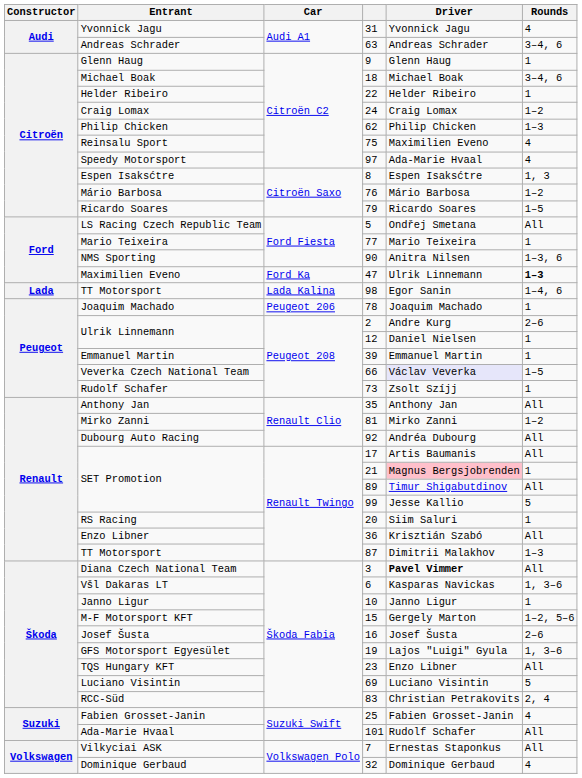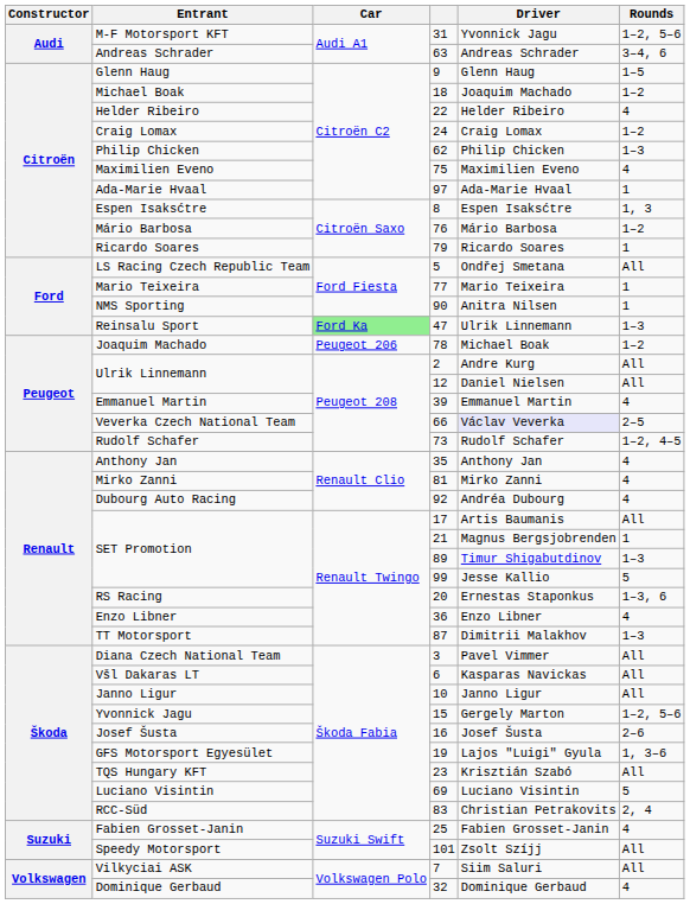 <table class="wikitable" style="font-size:85%;">
 <tr>
 <th>Constructor</th>
 <th>Entrant</th>
 <th>Car</th>
 <th></th>
 <th>Driver</th>
 <th>Rounds</th>
 </tr>
 <tr>
 <th rowspan=2><a href='#'>Audi</a></th>
-<td> Yvonnick Jagu</td>
+<td> M-F Motorsport KFT</td>
 <td rowspan=2><a href='#'>Audi A1</a></td>
 <td>31</td>
 <td> Yvonnick Jagu</td>
-<td>4</td>
+<td>1–2, 5–6</td>
 </tr>
 <tr>
 <td> Andreas Schrader</td>
 <td>63</td>
 <td> Andreas Schrader</td>
 <td>3–4, 6</td>
 </tr>
 <tr>
 <th rowspan=10><a href='#'>Citroën</a></th>
 <td> Glenn Haug</td>
 <td rowspan=7><a href='#'>Citroën C2</a></td>
 <td>9</td>
 <td> Glenn Haug</td>
-<td>1</td>
+<td>1–5</td>
 </tr>
 <tr>
 <td> Michael Boak</td>
 <td>18</td>
-<td> Michael Boak</td>
-<td>3–4, 6</td>
+<td> Joaquim Machado</td>
+<td>1–2</td>
 </tr>
 <tr>
 <td> Helder Ribeiro</td>
 <td>22</td>
 <td> Helder Ribeiro</td>
-<td>1</td>
+<td>4</td>
 </tr>
 <tr>
 <td> Craig Lomax</td>
 <td>24</td>
 <td> Craig Lomax</td>
 <td>1–2</td>
 </tr>
 <tr>
 <td> Philip Chicken</td>
 <td>62</td>
 <td> Philip Chicken</td>
 <td>1–3</td>
 </tr>
 <tr>
-<td> Reinsalu Sport</td>
+<td> Maximilien Eveno</td>
 <td>75</td>
 <td> Maximilien Eveno</td>
 <td>4</td>
 </tr>
 <tr>
-<td> Speedy Motorsport</td>
+<td> Ada-Marie Hvaal</td>
 <td>97</td>
 <td> Ada-Marie Hvaal</td>
-<td>4</td>
+<td>1</td>
 </tr>
 <tr>
 <td> Espen Isaksćtre</td>
 <td rowspan=3><a href='#'>Citroën Saxo</a></td>
 <td>8</td>
 <td> Espen Isaksćtre</td>
 <td>1, 3</td>
 </tr>
 <tr>
 <td> Mário Barbosa</td>
 <td>76</td>
 <td> Mário Barbosa</td>
 <td>1–2</td>
 </tr>
 <tr>
 <td> Ricardo Soares</td>
 <td>79</td>
 <td> Ricardo Soares</td>
-<td>1–5</td>
+<td>1</td>
 </tr>
 <tr>
 <th rowspan=4><a href='#'>Ford</a></th>
 <td> LS Racing Czech Republic Team</td>
 <td rowspan=3><a href='#'>Ford Fiesta</a></td>
 <td>5</td>
 <td> Ondřej Smetana</td>
 <td>All</td>
 </tr>
 <tr>
 <td> Mario Teixeira</td>
 <td>77</td>
 <td> Mario Teixeira</td>
 <td>1</td>
 </tr>
 <tr>
 <td> NMS Sporting</td>
 <td>90</td>
 <td> Anitra Nilsen</td>
-<td>1–3, 6</td>
+<td>1</td>
 </tr>
 <tr>
-<td> Maximilien Eveno</td>
-<td><a href='#'>Ford Ka</a></td>
+<td> Reinsalu Sport</td>
+<td style="background: lightgreen;"><a href='#'>Ford Ka</a></td>
 <td>47</td>
 <td> Ulrik Linnemann</td>
-<td><strong>1–3</strong></td>
-</tr>
-<tr>
-<th><a href='#'>Lada</a></th>
-<td> TT Motorsport</td>
-<td><a href='#'>Lada Kalina</a></td>
-<td>98</td>
-<td> Egor Sanin</td>
-<td>1–4, 6</td>
+<td>1–3</td>
 </tr>
 <tr>
 <th rowspan=6><a href='#'>Peugeot</a></th>
 <td> Joaquim Machado</td>
 <td><a href='#'>Peugeot 206</a></td>
 <td>78</td>
-<td> Joaquim Machado</td>
-<td>1</td>
+<td> Michael Boak</td>
+<td>1–2</td>
 </tr>
 <tr>
 <td rowspan=2> Ulrik Linnemann</td>
 <td rowspan=5><a href='#'>Peugeot 208</a></td>
 <td>2</td>
 <td> Andre Kurg</td>
-<td>2–6</td>
+<td>All</td>
 </tr>
 <tr>
 <td>12</td>
 <td> Daniel Nielsen</td>
-<td>1</td>
+<td>All</td>
 </tr>
 <tr>
 <td> Emmanuel Martin</td>
 <td>39</td>
 <td> Emmanuel Martin</td>
-<td>1</td>
+<td>4</td>
 </tr>
 <tr>
 <td> Veverka Czech National Team</td>
 <td>66</td>
 <td style="background: lavender;"> Václav Veverka</td>
-<td>1–5</td>
+<td>2–5</td>
 </tr>
 <tr>
 <td> Rudolf Schafer</td>
 <td>73</td>
-<td> Zsolt Szíjj</td>
-<td>1</td>
+<td> Rudolf Schafer</td>
+<td>1–2, 4–5</td>
 </tr>
 <tr>
 <th rowspan=10><a href='#'>Renault</a></th>
 <td> Anthony Jan</td>
 <td rowspan=3><a href='#'>Renault Clio</a></td>
 <td>35</td>
 <td> Anthony Jan</td>
-<td>All</td>
+<td>4</td>
 </tr>
 <tr>
 <td> Mirko Zanni</td>
 <td>81</td>
 <td> Mirko Zanni</td>
-<td>1–2</td>
+<td>4</td>
 </tr>
 <tr>
 <td> Dubourg Auto Racing</td>
 <td>92</td>
 <td> Andréa Dubourg</td>
-<td>All</td>
+<td>4</td>
 </tr>
 <tr>
 <td rowspan=4> SET Promotion</td>
 <td rowspan=7><a href='#'>Renault Twingo</a></td>
 <td>17</td>
 <td> Artis Baumanis</td>
 <td>All</td>
 </tr>
 <tr>
 <td>21</td>
-<td style="background: pink;"> Magnus Bergsjobrenden</td>
+<td> Magnus Bergsjobrenden</td>
 <td>1</td>
 </tr>
 <tr>
 <td>89</td>
 <td> <a href='#'>Timur Shigabutdinov</a></td>
-<td>All</td>
+<td>1–3</td>
 </tr>
 <tr>
 <td>99</td>
 <td> Jesse Kallio</td>
 <td>5</td>
 </tr>
 <tr>
 <td> RS Racing</td>
 <td>20</td>
-<td> Siim Saluri</td>
-<td>1</td>
+<td> Ernestas Staponkus</td>
+<td>1–3, 6</td>
 </tr>
 <tr>
 <td> Enzo Libner</td>
 <td>36</td>
-<td> Krisztián Szabó</td>
-<td>All</td>
+<td> Enzo Libner</td>
+<td>4</td>
 </tr>
 <tr>
 <td> TT Motorsport</td>
 <td>87</td>
 <td> Dimitrii Malakhov</td>
 <td>1–3</td>
 </tr>
 <tr>
 <th rowspan=9><a href='#'>Škoda</a></th>
 <td> Diana Czech National Team</td>
 <td rowspan=9><a href='#'>Škoda Fabia</a></td>
 <td>3</td>
-<td><strong> Pavel Vimmer</strong></td>
+<td> Pavel Vimmer</td>
 <td>All</td>
 </tr>
 <tr>
 <td> Všl Dakaras LT</td>
 <td>6</td>
 <td> Kasparas Navickas</td>
-<td>1, 3–6</td>
+<td>All</td>
 </tr>
 <tr>
 <td> Janno Ligur</td>
 <td>10</td>
 <td> Janno Ligur</td>
-<td>1</td>
+<td>All</td>
 </tr>
 <tr>
-<td> M-F Motorsport KFT</td>
+<td> Yvonnick Jagu</td>
 <td>15</td>
 <td> Gergely Marton</td>
 <td>1–2, 5–6</td>
 </tr>
 <tr>
 <td> Josef Šusta</td>
 <td>16</td>
 <td> Josef Šusta</td>
 <td>2–6</td>
 </tr>
 <tr>
 <td> GFS Motorsport Egyesület</td>
 <td>19</td>
 <td>  Lajos "Luigi" Gyula</td>
 <td>1, 3–6</td>
 </tr>
 <tr>
 <td>  TQS Hungary KFT</td>
 <td>23</td>
-<td> Enzo Libner</td>
+<td> Krisztián Szabó</td>
 <td>All</td>
 </tr>
 <tr>
 <td> Luciano Visintin</td>
 <td>69</td>
 <td> Luciano Visintin</td>
 <td>5</td>
 </tr>
 <tr>
 <td> RCC-Süd</td>
 <td>83</td>
 <td> Christian Petrakovits</td>
 <td>2, 4</td>
 </tr>
 <tr>
 <th rowspan=2><a href='#'>Suzuki</a></th>
 <td> Fabien Grosset-Janin</td>
 <td rowspan=2><a href='#'>Suzuki Swift</a></td>
 <td>25</td>
 <td> Fabien Grosset-Janin</td>
 <td>4</td>
 </tr>
 <tr>
-<td> Ada-Marie Hvaal</td>
+<td> Speedy Motorsport</td>
 <td>101</td>
-<td> Rudolf Schafer</td>
+<td> Zsolt Szíjj</td>
 <td>All</td>
 </tr>
 <tr>
 <th rowspan=2><a href='#'>Volkswagen</a></th>
 <td> Vilkyciai ASK</td>
 <td rowspan=2><a href='#'>Volkswagen Polo</a></td>
 <td>7</td>
-<td> Ernestas Staponkus</td>
+<td> Siim Saluri</td>
 <td>All</td>
 </tr>
 <tr>
 <td> Dominique Gerbaud</td>
 <td>32</td>
 <td> Dominique Gerbaud</td>
 <td>4</td>
 </tr>
 </table>
